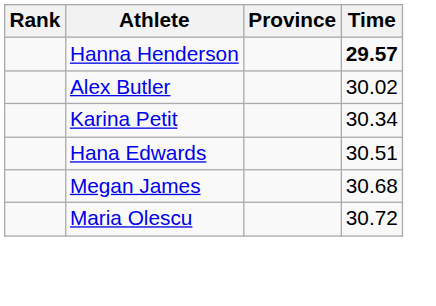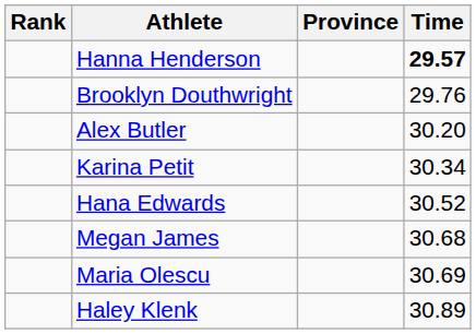 <table class="wikitable sortable" style="text-align:center">
 <tr>
 <th>Rank</th>
 <th>Athlete</th>
 <th>Province</th>
 <th>Time</th>
 </tr>
 <tr>
 <td></td>
 <td align=left><a href='#'>Hanna Henderson</a></td>
 <td style="text-align:left;"></td>
 <td><strong>29.57</strong></td>
 </tr>
 <tr>
 <td></td>
+<td align=left><a href='#'>Brooklyn Douthwright</a></td>
+<td style="text-align:left;"></td>
+<td>29.76</td>
+</tr>
+<tr>
+<td></td>
 <td align=left><a href='#'>Alex Butler</a></td>
 <td style="text-align:left;"></td>
-<td>30.02</td>
+<td>30.20</td>
 </tr>
 <tr>
 <td></td>
 <td align=left><a href='#'>Karina Petit</a></td>
 <td style="text-align:left;"></td>
 <td>30.34</td>
 </tr>
 <tr>
 <td></td>
 <td align=left><a href='#'>Hana Edwards</a></td>
 <td style="text-align:left;"></td>
-<td>30.51</td>
+<td>30.52</td>
 </tr>
 <tr>
 <td></td>
 <td align=left><a href='#'>Megan James</a></td>
 <td style="text-align:left;"></td>
 <td>30.68</td>
 </tr>
 <tr>
 <td></td>
 <td align=left><a href='#'>Maria Olescu</a></td>
 <td style="text-align:left;"></td>
-<td>30.72</td>
+<td>30.69</td>
+</tr>
+<tr>
+<td></td>
+<td align=left><a href='#'>Haley Klenk</a></td>
+<td style="text-align:left;"></td>
+<td>30.89</td>
 </tr>
 </table>
